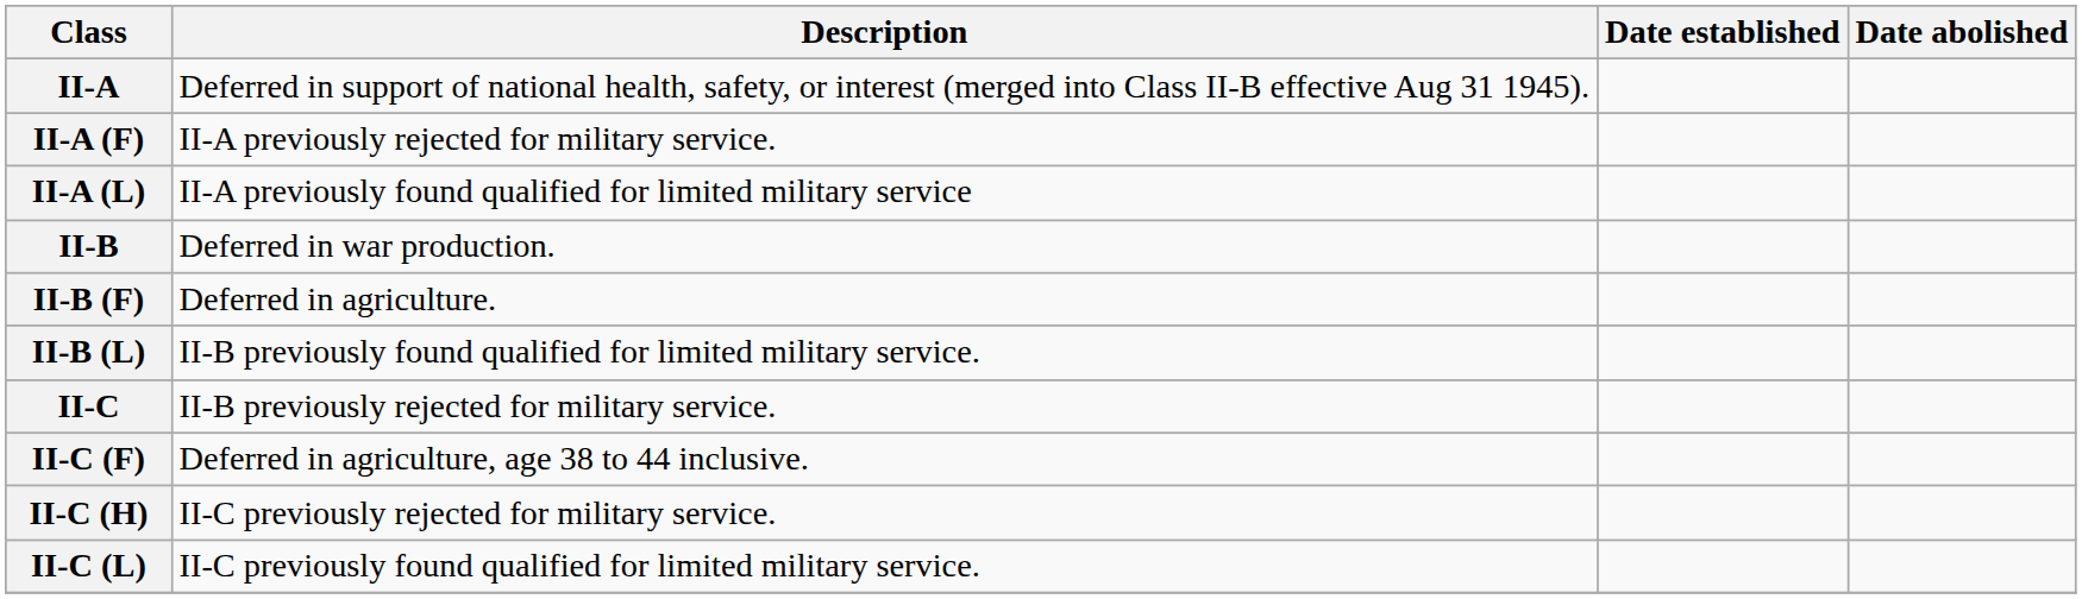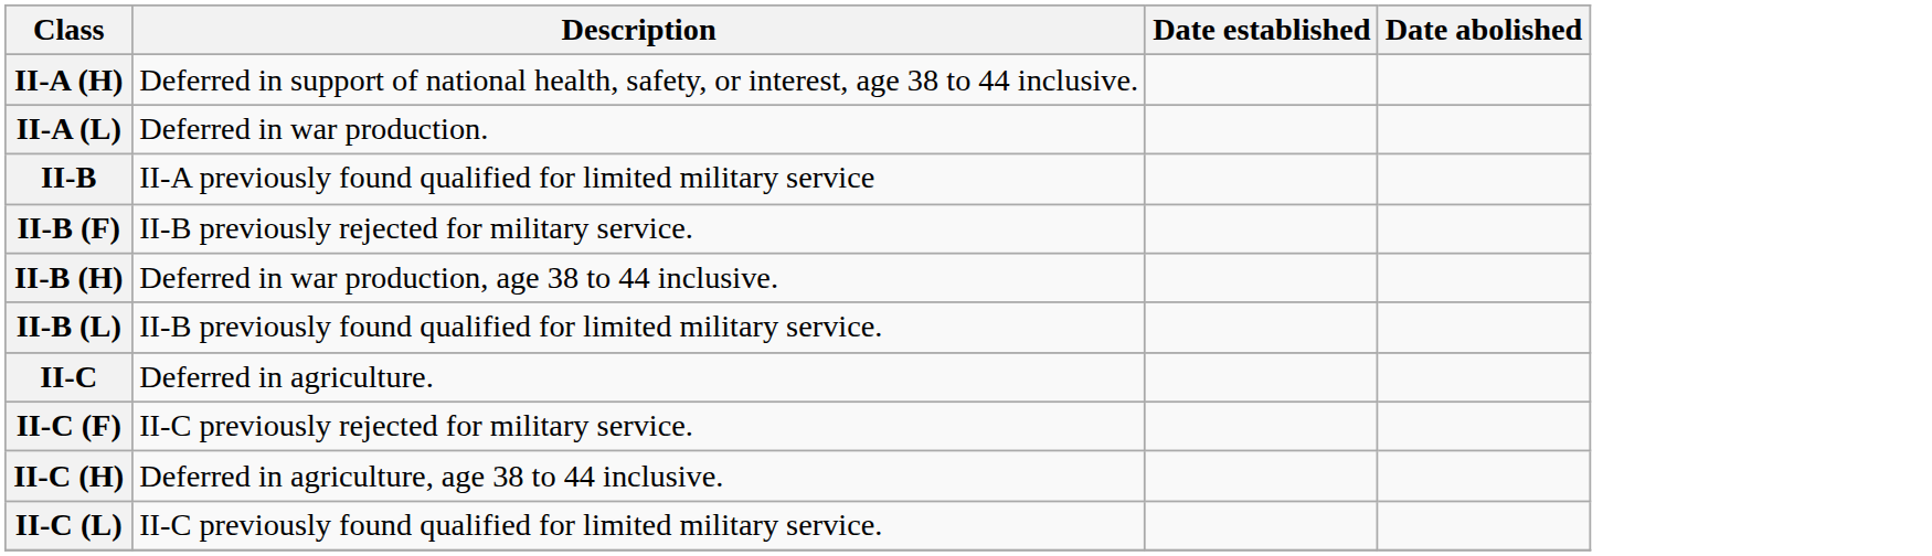 <table class="wikitable sortable">
 <tr>
 <th style="width:8%;">Class</th>
 <th>Description</th>
 <th>Date established</th>
 <th>Date abolished</th>
 </tr>
 <tr>
-<th>II-A</th>
-<td>Deferred in support of national health, safety, or interest (merged into Class II-B effective Aug 31 1945).</td>
-<td></td>
-<td></td>
-</tr>
-<tr>
-<th>II-A (F)</th>
-<td>II-A previously rejected for military service.</td>
+<th>II-A (H)</th>
+<td>Deferred in support of national health, safety, or interest, age 38 to 44 inclusive.</td>
 <td></td>
 <td></td>
 </tr>
 <tr>
 <th>II-A (L)</th>
+<td>Deferred in war production.</td>
+<td></td>
+<td></td>
+</tr>
+<tr>
+<th>II-B</th>
 <td>II-A previously found qualified for limited military service</td>
 <td></td>
 <td></td>
 </tr>
 <tr>
-<th>II-B</th>
-<td>Deferred in war production.</td>
+<th>II-B (F)</th>
+<td>II-B previously rejected for military service.</td>
 <td></td>
 <td></td>
 </tr>
 <tr>
-<th>II-B (F)</th>
-<td>Deferred in agriculture.</td>
+<th>II-B (H)</th>
+<td>Deferred in war production, age 38 to 44 inclusive.</td>
 <td></td>
 <td></td>
 </tr>
 <tr>
 <th>II-B (L)</th>
 <td>II-B previously found qualified for limited military service.</td>
 <td></td>
 <td></td>
 </tr>
 <tr>
 <th>II-C</th>
-<td>II-B previously rejected for military service.</td>
+<td>Deferred in agriculture.</td>
 <td></td>
 <td></td>
 </tr>
 <tr>
 <th>II-C (F)</th>
-<td>Deferred in agriculture, age 38 to 44 inclusive.</td>
+<td>II-C previously rejected for military service.</td>
 <td></td>
 <td></td>
 </tr>
 <tr>
 <th>II-C (H)</th>
-<td>II-C previously rejected for military service.</td>
+<td>Deferred in agriculture, age 38 to 44 inclusive.</td>
 <td></td>
 <td></td>
 </tr>
 <tr>
 <th>II-C (L)</th>
 <td>II-C previously found qualified for limited military service.</td>
 <td></td>
 <td></td>
 </tr>
 <tr>
 </tr>
 </table>
